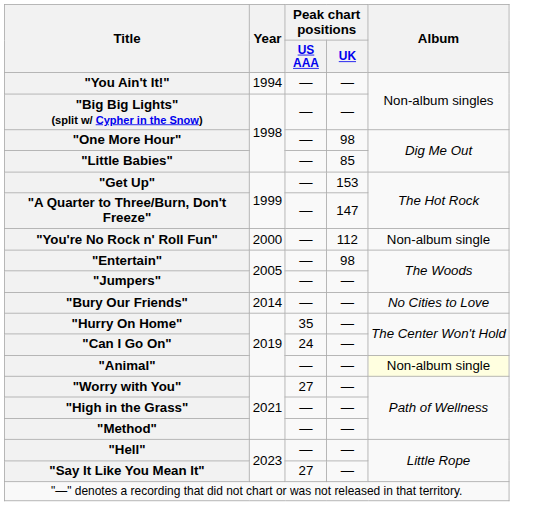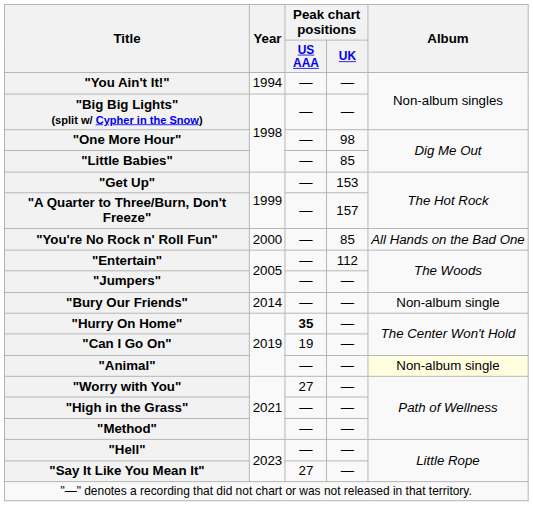 <table class="wikitable plainrowheaders" style="text-align:center;">
 <tr>
 <th rowspan="2" scope="col" style="width:18em;">Title</th>
 <th rowspan="2" scope="col">Year</th>
 <th colspan="2" scope="col">Peak chart positions</th>
 <th rowspan="2" scope="col">Album</th>
 </tr>
 <tr>
 <th scope="col" style="width:3em;font-size:90%;"><a href='#'>US<br>AAA</a><br></th>
 <th scope="col" style="width:3em;font-size:90%;"><a href='#'>UK</a><br></th>
 </tr>
 <tr>
 <th scope="row">"You Ain't It!"</th>
 <td>1994</td>
 <td>—</td>
 <td>—</td>
 <td rowspan="2">Non-album singles</td>
 </tr>
 <tr>
 <th scope="row">"Big Big Lights" <br><small>(split w/ <a href='#'>Cypher in the Snow</a>)</small></th>
 <td rowspan="3">1998</td>
 <td>—</td>
 <td>—</td>
 </tr>
 <tr>
 <th scope="row">"One More Hour"</th>
 <td>—</td>
 <td>98</td>
 <td rowspan="2"><em>Dig Me Out</em></td>
 </tr>
 <tr>
 <th scope="row">"Little Babies"</th>
 <td>—</td>
 <td>85</td>
 </tr>
 <tr>
 <th scope="row">"Get Up"</th>
 <td rowspan="2">1999</td>
 <td>—</td>
 <td>153</td>
 <td rowspan="2"><em>The Hot Rock</em></td>
 </tr>
 <tr>
 <th scope="row">"A Quarter to Three/Burn, Don't Freeze"</th>
 <td>—</td>
-<td>147</td>
+<td>157</td>
 </tr>
 <tr>
 <th scope="row">"You're No Rock n' Roll Fun"</th>
 <td>2000</td>
 <td>—</td>
-<td>112</td>
-<td>Non-album single</td>
+<td>85</td>
+<td><em>All Hands on the Bad One</em></td>
 </tr>
 <tr>
 <th scope="row">"Entertain"</th>
 <td rowspan="2">2005</td>
 <td>—</td>
-<td>98</td>
+<td>112</td>
 <td rowspan="2"><em>The Woods</em></td>
 </tr>
 <tr>
 <th scope="row">"Jumpers"</th>
 <td>—</td>
 <td>—</td>
 </tr>
 <tr>
 <th scope="row">"Bury Our Friends"</th>
 <td>2014</td>
 <td>—</td>
 <td>—</td>
-<td><em>No Cities to Love</em></td>
+<td>Non-album single</td>
 </tr>
 <tr>
 <th scope="row">"Hurry On Home"</th>
 <td rowspan="3">2019</td>
-<td>35</td>
+<td><strong>35</strong></td>
 <td>—</td>
 <td rowspan="2"><em>The Center Won't Hold</em></td>
 </tr>
 <tr>
 <th scope="row">"Can I Go On"</th>
-<td>24</td>
+<td>19</td>
 <td>—</td>
 </tr>
 <tr>
 <th scope="row">"Animal"</th>
 <td>—</td>
 <td>—</td>
 <td style="background: lightyellow;">Non-album single</td>
 </tr>
 <tr>
 <th scope="row">"Worry with You"</th>
 <td rowspan="3">2021</td>
 <td>27</td>
 <td>—</td>
 <td rowspan="3"><em>Path of Wellness</em></td>
 </tr>
 <tr>
 <th scope="row">"High in the Grass"</th>
 <td>—</td>
 <td>—</td>
 </tr>
 <tr>
 <th scope="row">"Method"</th>
 <td>—</td>
 <td>—</td>
 </tr>
 <tr>
 <th scope="row">"Hell"</th>
 <td rowspan="2">2023</td>
 <td>—</td>
 <td>—</td>
 <td rowspan="2"><em>Little Rope</em></td>
 </tr>
 <tr>
 <th scope="row">"Say It Like You Mean It"</th>
 <td>27</td>
 <td>—</td>
 </tr>
 <tr>
 <td colspan="6" style="font-size:90%">"—" denotes a recording that did not chart or was not released in that territory.</td>
 </tr>
 </table>
